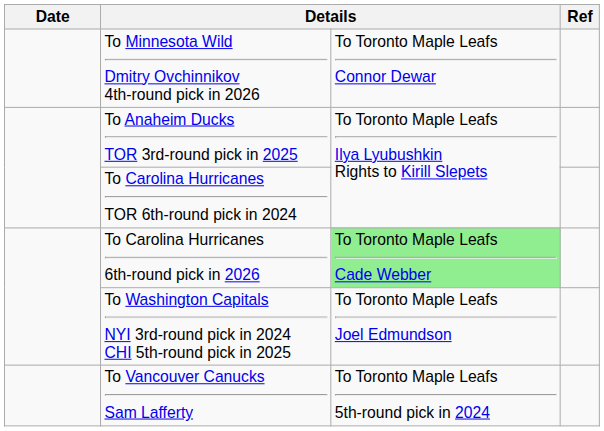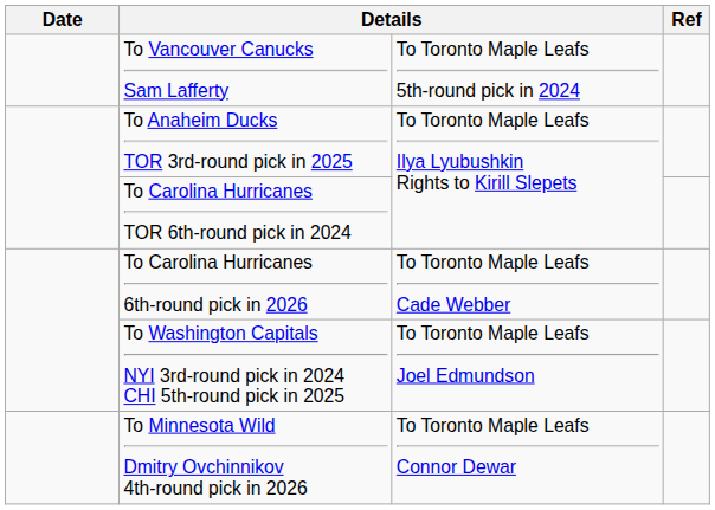 <table class="wikitable">
 <tr>
 <th style="width: 10em;">Date</th>
 <th colspan=2>Details</th>
 <th style="width: 2.5em;">Ref</th>
 </tr>
 <tr>
 <td></td>
-<td style="width: 25em;" valign="top">To <a href='#'>Minnesota Wild</a><hr><a href='#'>Dmitry Ovchinnikov</a><br>4th-round pick in 2026</td>
-<td style="width: 25em;" valign="top">To Toronto Maple Leafs<hr><a href='#'>Connor Dewar</a></td>
+<td style="width: 25em;" valign="top">To <a href='#'>Vancouver Canucks</a><hr><a href='#'>Sam Lafferty</a></td>
+<td style="width: 25em;" valign="top">To Toronto Maple Leafs<hr>5th-round pick in <a href='#'>2024</a></td>
 <td></td>
 </tr>
 <tr>
 <td rowspan=2></td>
 <td style="width: 25em;" valign="top">To <a href='#'>Anaheim Ducks</a><hr><a href='#'>TOR</a> 3rd-round pick in <a href='#'>2025</a></td>
 <td rowspan=2; style="width: 25em;" valign="top">To Toronto Maple Leafs<hr><a href='#'>Ilya Lyubushkin</a><br>Rights to <a href='#'>Kirill Slepets</a></td>
 <td></td>
 </tr>
 <tr>
 <td style="width: 25em;" valign="top">To <a href='#'>Carolina Hurricanes</a><hr>TOR 6th-round pick in 2024</td>
 </tr>
 <tr>
 <td rowspan=2></td>
 <td style="width: 25em;" valign="top">To Carolina Hurricanes<hr>6th-round pick in <a href='#'>2026</a></td>
-<td style="background: lightgreen; width: 25em;" valign="top">To Toronto Maple Leafs<hr><a href='#'>Cade Webber</a></td>
+<td style="width: 25em;" valign="top">To Toronto Maple Leafs<hr><a href='#'>Cade Webber</a></td>
 <td></td>
 </tr>
 <tr>
 <td style="width: 25em;" valign="top">To <a href='#'>Washington Capitals</a><hr><a href='#'>NYI</a> 3rd-round pick in 2024<br><a href='#'>CHI</a> 5th-round pick in 2025</td>
 <td style="width: 25em;" valign="top">To Toronto Maple Leafs<hr><a href='#'>Joel Edmundson</a></td>
 <td></td>
 </tr>
 <tr>
 <td></td>
-<td style="width: 25em;" valign="top">To <a href='#'>Vancouver Canucks</a><hr><a href='#'>Sam Lafferty</a></td>
-<td style="width: 25em;" valign="top">To Toronto Maple Leafs<hr>5th-round pick in <a href='#'>2024</a></td>
+<td style="width: 25em;" valign="top">To <a href='#'>Minnesota Wild</a><hr><a href='#'>Dmitry Ovchinnikov</a><br>4th-round pick in 2026</td>
+<td style="width: 25em;" valign="top">To Toronto Maple Leafs<hr><a href='#'>Connor Dewar</a></td>
 <td></td>
 </tr>
 </table>
